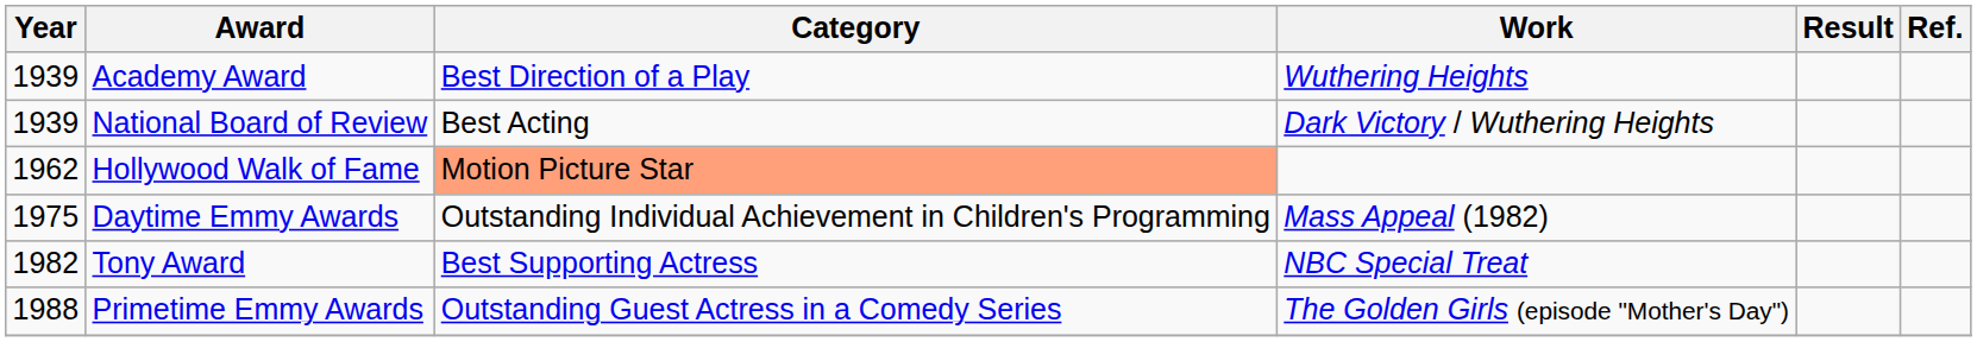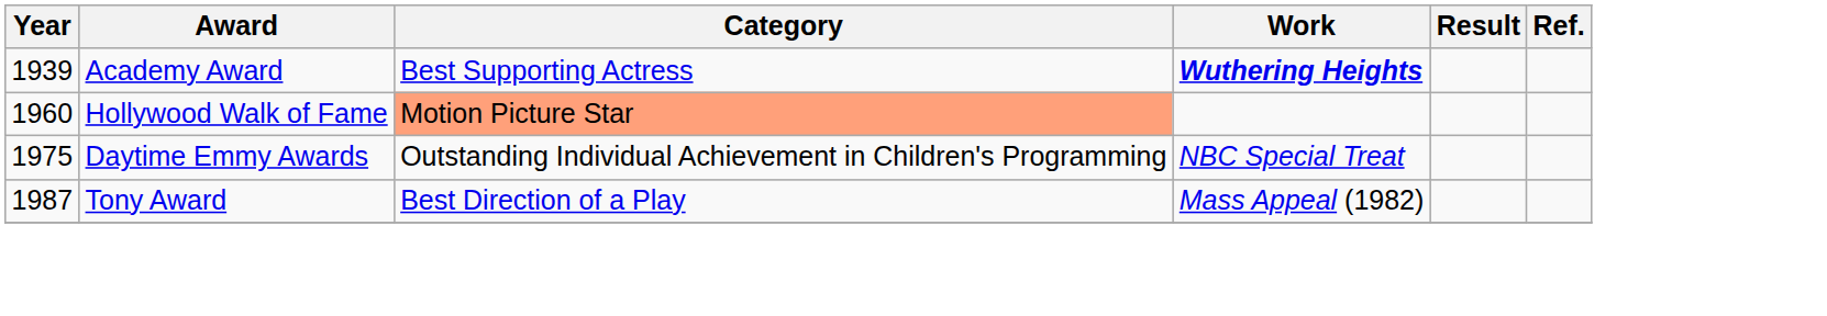 <table class="wikitable sortable">
 <tr>
 <th>Year</th>
 <th>Award</th>
 <th>Category</th>
 <th>Work</th>
 <th>Result</th>
 <th class="unsortable">Ref.</th>
 </tr>
 <tr>
 <td>1939</td>
 <td><a href='#'>Academy Award</a></td>
-<td><a href='#'>Best Direction of a Play</a></td>
-<td><em><a href='#'>Wuthering Heights</a></em></td>
+<td><a href='#'>Best Supporting Actress</a></td>
+<td><strong><em><a href='#'>Wuthering Heights</a></em></strong></td>
 <td></td>
 <td></td>
 </tr>
 <tr>
-<td>1939</td>
-<td><a href='#'>National Board of Review</a></td>
-<td>Best Acting</td>
-<td><em><a href='#'>Dark Victory</a></em> / <em>Wuthering Heights</em></td>
-<td></td>
-<td></td>
-</tr>
-<tr>
-<td>1962</td>
+<td>1960</td>
 <td><a href='#'>Hollywood Walk of Fame</a></td>
 <td style="background: lightsalmon;">Motion Picture Star</td>
 <td></td>
 <td></td>
 <td></td>
 </tr>
 <tr>
 <td>1975</td>
 <td><a href='#'>Daytime Emmy Awards</a></td>
 <td>Outstanding Individual Achievement in Children's Programming</td>
-<td><em><a href='#'>Mass Appeal</a></em> (1982)</td>
-<td></td>
-<td></td>
-</tr>
-<tr>
-<td>1982</td>
-<td><a href='#'>Tony Award</a></td>
-<td><a href='#'>Best Supporting Actress</a></td>
 <td><em><a href='#'>NBC Special Treat</a></em></td>
 <td></td>
 <td></td>
 </tr>
 <tr>
-<td>1988</td>
-<td><a href='#'>Primetime Emmy Awards</a></td>
-<td><a href='#'>Outstanding Guest Actress in a Comedy Series</a></td>
-<td><em><a href='#'>The Golden Girls</a></em> <small> (episode "Mother's Day") </small></td>
+<td>1987</td>
+<td><a href='#'>Tony Award</a></td>
+<td><a href='#'>Best Direction of a Play</a></td>
+<td><em><a href='#'>Mass Appeal</a></em> (1982)</td>
 <td></td>
 <td></td>
 </tr>
 <tr>
 </tr>
 </table>
